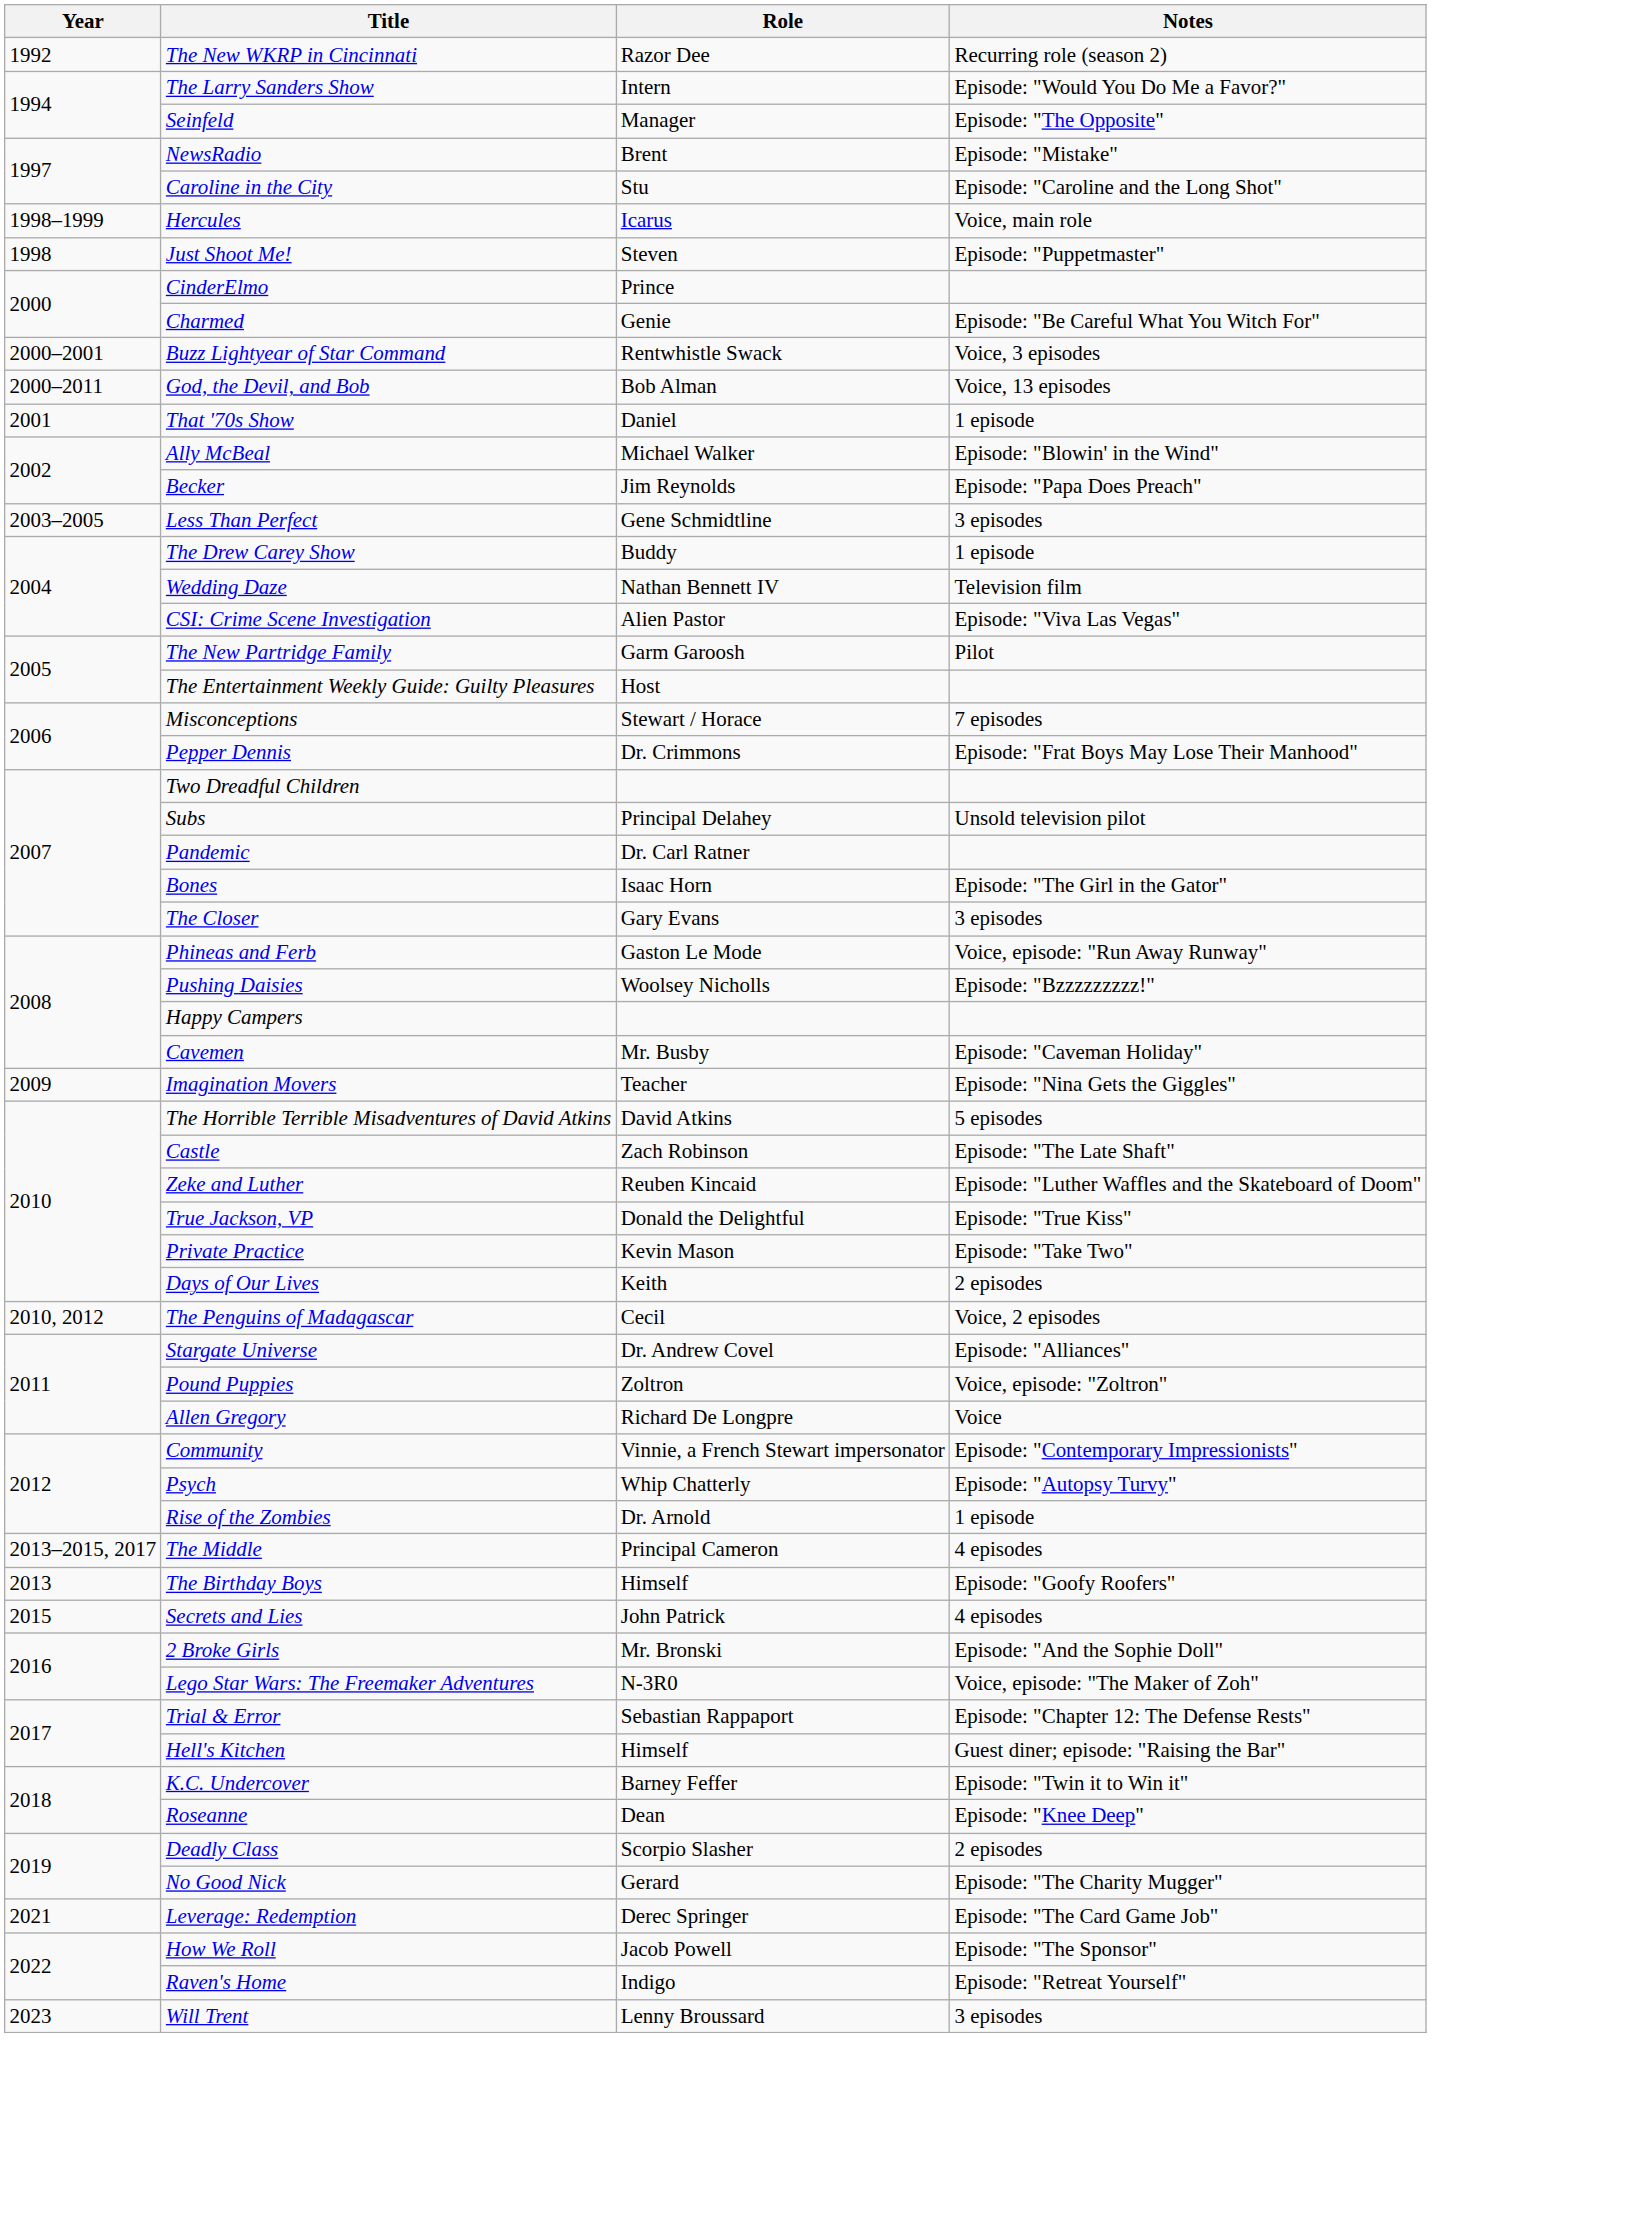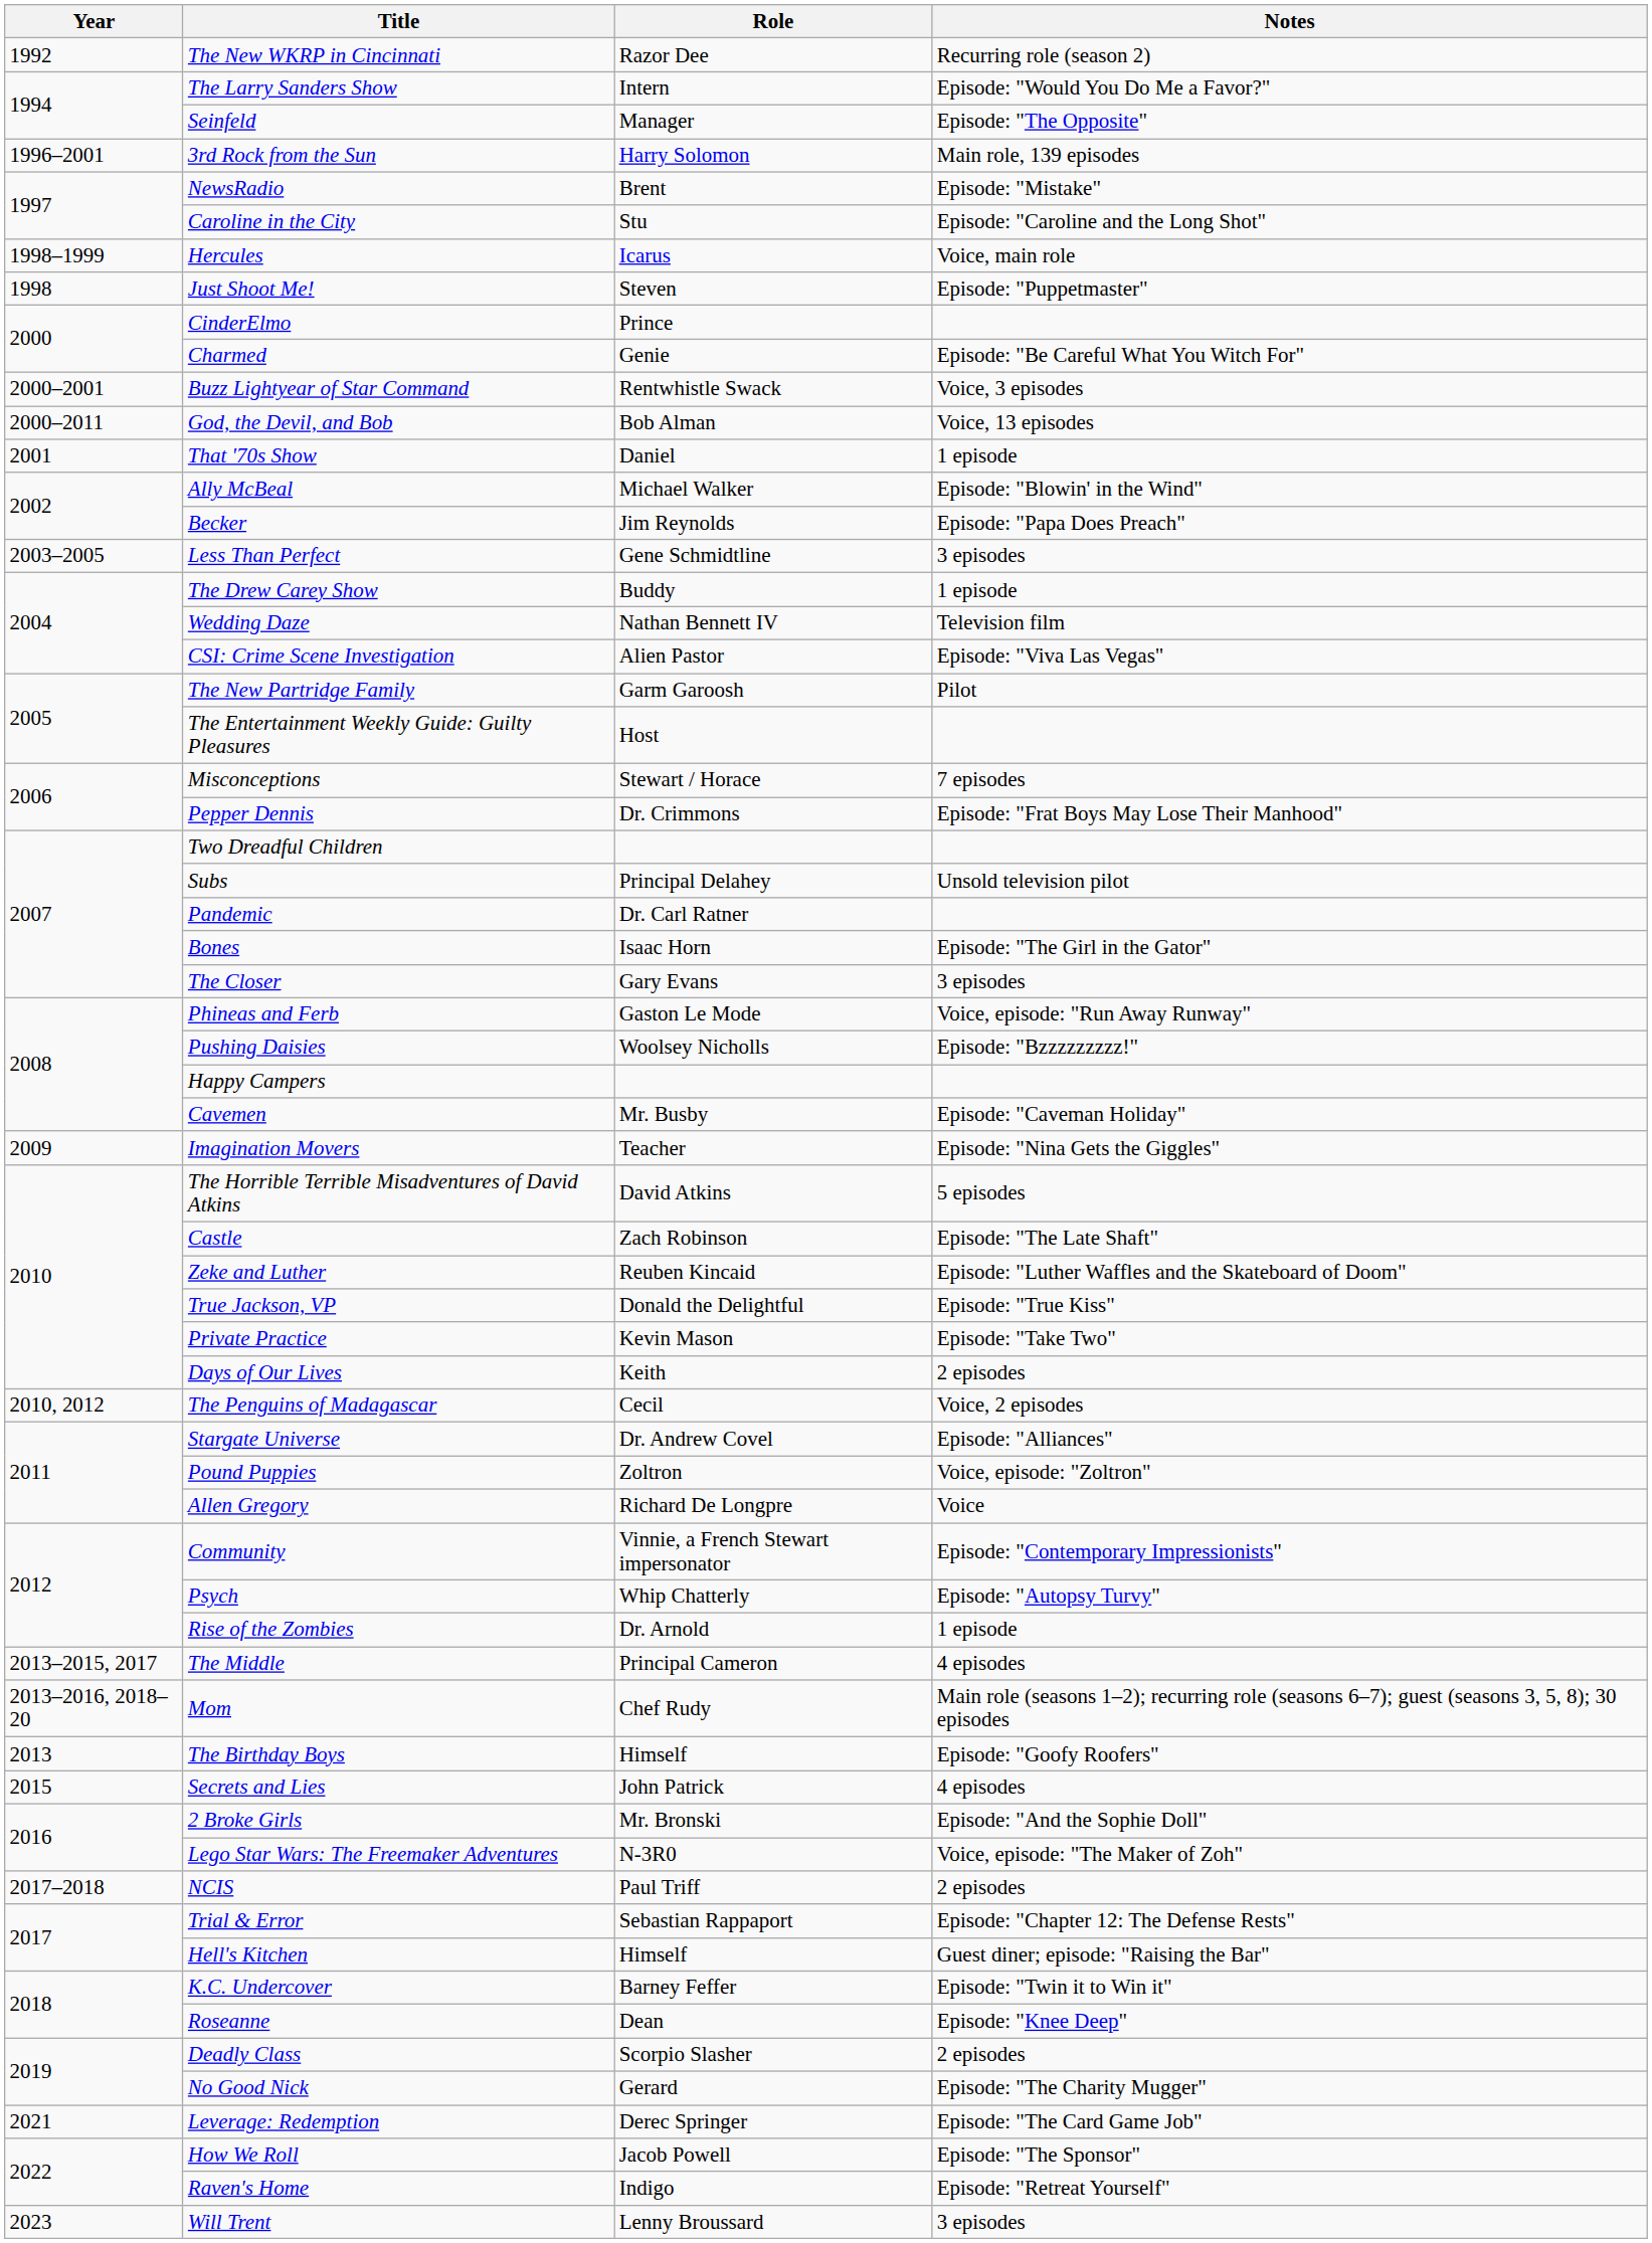 <table class="wikitable sortable">
 <tr>
 <th>Year</th>
 <th>Title</th>
 <th>Role</th>
 <th class="unsortable">Notes</th>
 </tr>
 <tr>
 <td>1992</td>
 <td><em><a href='#'>The New WKRP in Cincinnati</a></em></td>
 <td>Razor Dee</td>
 <td>Recurring role (season 2)</td>
 </tr>
 <tr>
 <td rowspan="2">1994</td>
 <td><em><a href='#'>The Larry Sanders Show</a></em></td>
 <td>Intern</td>
 <td>Episode: "Would You Do Me a Favor?"</td>
 </tr>
 <tr>
 <td><em><a href='#'>Seinfeld</a></em></td>
 <td>Manager</td>
 <td>Episode: "<a href='#'>The Opposite</a>"</td>
+</tr>
+<tr>
+<td>1996–2001</td>
+<td><em><a href='#'>3rd Rock from the Sun</a></em></td>
+<td><a href='#'>Harry Solomon</a></td>
+<td>Main role, 139 episodes</td>
 </tr>
 <tr>
 <td rowspan="2">1997</td>
 <td><em><a href='#'>NewsRadio</a></em></td>
 <td>Brent</td>
 <td>Episode: "Mistake"</td>
 </tr>
 <tr>
 <td><em><a href='#'>Caroline in the City</a></em></td>
 <td>Stu</td>
 <td>Episode: "Caroline and the Long Shot"</td>
 </tr>
 <tr>
 <td>1998–1999</td>
 <td><em><a href='#'>Hercules</a></em></td>
 <td><a href='#'>Icarus</a></td>
 <td>Voice, main role</td>
 </tr>
 <tr>
 <td>1998</td>
 <td><em><a href='#'>Just Shoot Me!</a></em></td>
 <td>Steven</td>
 <td>Episode: "Puppetmaster"</td>
 </tr>
 <tr>
 <td rowspan="2">2000</td>
 <td><em><a href='#'>CinderElmo</a></em></td>
 <td>Prince</td>
 <td></td>
 </tr>
 <tr>
 <td><em><a href='#'>Charmed</a></em></td>
 <td>Genie</td>
 <td>Episode: "Be Careful What You Witch For"</td>
 </tr>
 <tr>
 <td>2000–2001</td>
 <td><em><a href='#'>Buzz Lightyear of Star Command</a></em></td>
 <td>Rentwhistle Swack</td>
 <td>Voice, 3 episodes</td>
 </tr>
 <tr>
 <td>2000–2011</td>
 <td><em><a href='#'>God, the Devil, and Bob</a></em></td>
 <td>Bob Alman</td>
 <td>Voice, 13 episodes</td>
 </tr>
 <tr>
 <td>2001</td>
 <td><em><a href='#'>That '70s Show</a></em></td>
 <td>Daniel</td>
 <td>1 episode</td>
 </tr>
 <tr>
 <td rowspan="2">2002</td>
 <td><em><a href='#'>Ally McBeal</a></em></td>
 <td>Michael Walker</td>
 <td>Episode: "Blowin' in the Wind"</td>
 </tr>
 <tr>
 <td><em><a href='#'>Becker</a></em></td>
 <td>Jim Reynolds</td>
 <td>Episode: "Papa Does Preach"</td>
 </tr>
 <tr>
 <td>2003–2005</td>
 <td><em><a href='#'>Less Than Perfect</a></em></td>
 <td>Gene Schmidtline</td>
 <td>3 episodes</td>
 </tr>
 <tr>
 <td rowspan="3">2004</td>
 <td><em><a href='#'>The Drew Carey Show</a></em></td>
 <td>Buddy</td>
 <td>1 episode</td>
 </tr>
 <tr>
 <td><em><a href='#'>Wedding Daze</a></em></td>
 <td>Nathan Bennett IV</td>
 <td>Television film</td>
 </tr>
 <tr>
 <td><em><a href='#'>CSI: Crime Scene Investigation</a></em></td>
 <td>Alien Pastor</td>
 <td>Episode: "Viva Las Vegas"</td>
 </tr>
 <tr>
 <td rowspan="2">2005</td>
 <td><em><a href='#'>The New Partridge Family</a></em></td>
 <td>Garm Garoosh</td>
 <td>Pilot</td>
 </tr>
 <tr>
 <td><em>The Entertainment Weekly Guide: Guilty Pleasures</em></td>
 <td>Host</td>
 <td></td>
 </tr>
 <tr>
 <td rowspan="2">2006</td>
 <td><em>Misconceptions</em></td>
 <td>Stewart / Horace</td>
 <td>7 episodes</td>
 </tr>
 <tr>
 <td><em><a href='#'>Pepper Dennis</a></em></td>
 <td>Dr. Crimmons</td>
 <td>Episode: "Frat Boys May Lose Their Manhood"</td>
 </tr>
 <tr>
 <td rowspan="5">2007</td>
 <td><em>Two Dreadful Children</em></td>
 <td></td>
 <td></td>
 </tr>
 <tr>
 <td><em>Subs</em></td>
 <td>Principal Delahey</td>
 <td>Unsold television pilot</td>
 </tr>
 <tr>
 <td><em><a href='#'>Pandemic</a></em></td>
 <td>Dr. Carl Ratner</td>
 <td></td>
 </tr>
 <tr>
 <td><em><a href='#'>Bones</a></em></td>
 <td>Isaac Horn</td>
 <td>Episode: "The Girl in the Gator"</td>
 </tr>
 <tr>
 <td><em><a href='#'>The Closer</a></em></td>
 <td>Gary Evans</td>
 <td>3 episodes</td>
 </tr>
 <tr>
 <td rowspan="4">2008</td>
 <td><em><a href='#'>Phineas and Ferb</a></em></td>
 <td>Gaston Le Mode</td>
 <td>Voice, episode: "Run Away Runway"</td>
 </tr>
 <tr>
 <td><em><a href='#'>Pushing Daisies</a></em></td>
 <td>Woolsey Nicholls</td>
 <td>Episode: "Bzzzzzzzzz!"</td>
 </tr>
 <tr>
 <td><em>Happy Campers</em></td>
 <td></td>
 <td></td>
 </tr>
 <tr>
 <td><em><a href='#'>Cavemen</a></em></td>
 <td>Mr. Busby</td>
 <td>Episode: "Caveman Holiday"</td>
 </tr>
 <tr>
 <td>2009</td>
 <td><em><a href='#'>Imagination Movers</a></em></td>
 <td>Teacher</td>
 <td>Episode: "Nina Gets the Giggles"</td>
 </tr>
 <tr>
 <td rowspan="6">2010</td>
 <td><em>The Horrible Terrible Misadventures of David Atkins</em></td>
 <td>David Atkins</td>
 <td>5 episodes</td>
 </tr>
 <tr>
 <td><em><a href='#'>Castle</a></em></td>
 <td>Zach Robinson</td>
 <td>Episode: "The Late Shaft"</td>
 </tr>
 <tr>
 <td><em><a href='#'>Zeke and Luther</a></em></td>
 <td>Reuben Kincaid</td>
 <td>Episode: "Luther Waffles and the Skateboard of Doom"</td>
 </tr>
 <tr>
 <td><em><a href='#'>True Jackson, VP</a></em></td>
 <td>Donald the Delightful</td>
 <td>Episode: "True Kiss"</td>
 </tr>
 <tr>
 <td><em><a href='#'>Private Practice</a></em></td>
 <td>Kevin Mason</td>
 <td>Episode: "Take Two"</td>
 </tr>
 <tr>
 <td><em><a href='#'>Days of Our Lives</a></em></td>
 <td>Keith</td>
 <td>2 episodes</td>
 </tr>
 <tr>
 <td>2010, 2012</td>
 <td><em><a href='#'>The Penguins of Madagascar</a></em></td>
 <td>Cecil</td>
 <td>Voice, 2 episodes</td>
 </tr>
 <tr>
 <td rowspan="3">2011</td>
 <td><em><a href='#'>Stargate Universe</a></em></td>
 <td>Dr. Andrew Covel</td>
 <td>Episode: "Alliances"</td>
 </tr>
 <tr>
 <td><em><a href='#'>Pound Puppies</a></em></td>
 <td>Zoltron</td>
 <td>Voice, episode: "Zoltron"</td>
 </tr>
 <tr>
 <td><em><a href='#'>Allen Gregory</a></em></td>
 <td>Richard De Longpre</td>
 <td>Voice</td>
 </tr>
 <tr>
 <td rowspan="3">2012</td>
 <td><em><a href='#'>Community</a></em></td>
 <td>Vinnie, a French Stewart impersonator</td>
 <td>Episode: "<a href='#'>Contemporary Impressionists</a>"</td>
 </tr>
 <tr>
 <td><em><a href='#'>Psych</a></em></td>
 <td>Whip Chatterly</td>
 <td>Episode: "<a href='#'>Autopsy Turvy</a>"</td>
 </tr>
 <tr>
 <td><em><a href='#'>Rise of the Zombies</a></em></td>
 <td>Dr. Arnold</td>
 <td>1 episode</td>
 </tr>
 <tr>
 <td>2013–2015, 2017</td>
 <td><em><a href='#'>The Middle</a></em></td>
 <td>Principal Cameron</td>
 <td>4 episodes</td>
 </tr>
 <tr>
+<td>2013–2016, 2018–20</td>
+<td><em><a href='#'>Mom</a></em></td>
+<td>Chef Rudy</td>
+<td>Main role (seasons 1–2); recurring role (seasons 6–7); guest (seasons 3, 5, 8); 30 episodes</td>
+</tr>
+<tr>
 <td>2013</td>
 <td><em><a href='#'>The Birthday Boys</a></em></td>
 <td>Himself</td>
 <td>Episode: "Goofy Roofers"</td>
 </tr>
 <tr>
 <td>2015</td>
 <td><em><a href='#'>Secrets and Lies</a></em></td>
 <td>John Patrick</td>
 <td>4 episodes</td>
 </tr>
 <tr>
 <td rowspan="2">2016</td>
 <td><em><a href='#'>2 Broke Girls</a></em></td>
 <td>Mr. Bronski</td>
 <td>Episode: "And the Sophie Doll"</td>
 </tr>
 <tr>
 <td><em><a href='#'>Lego Star Wars: The Freemaker Adventures</a></em></td>
 <td>N-3R0</td>
 <td>Voice, episode: "The Maker of Zoh"</td>
+</tr>
+<tr>
+<td>2017–2018</td>
+<td><a href='#'><em>NCIS</em></a></td>
+<td>Paul Triff</td>
+<td>2 episodes</td>
 </tr>
 <tr>
 <td rowspan="2">2017</td>
 <td><a href='#'><em>Trial & Error</em></a></td>
 <td>Sebastian Rappaport</td>
 <td>Episode: "Chapter 12: The Defense Rests"</td>
 </tr>
 <tr>
 <td><em><a href='#'>Hell's Kitchen</a></em></td>
 <td>Himself</td>
 <td>Guest diner; episode: "Raising the Bar"</td>
 </tr>
 <tr>
 <td rowspan="2">2018</td>
 <td><em><a href='#'>K.C. Undercover</a></em></td>
 <td>Barney Feffer</td>
 <td>Episode: "Twin it to Win it"</td>
 </tr>
 <tr>
 <td><em><a href='#'>Roseanne</a></em></td>
 <td>Dean</td>
 <td>Episode: "<a href='#'>Knee Deep</a>"</td>
 </tr>
 <tr>
 <td rowspan="2">2019</td>
 <td><em><a href='#'>Deadly Class</a></em></td>
 <td>Scorpio Slasher</td>
 <td>2 episodes</td>
 </tr>
 <tr>
 <td><em><a href='#'>No Good Nick</a></em></td>
 <td>Gerard</td>
 <td>Episode: "The Charity Mugger"</td>
 </tr>
 <tr>
 <td>2021</td>
 <td><em><a href='#'>Leverage: Redemption</a></em></td>
 <td>Derec Springer</td>
 <td>Episode: "The Card Game Job"</td>
 </tr>
 <tr>
 <td rowspan="2">2022</td>
 <td><em><a href='#'>How We Roll</a></em></td>
 <td>Jacob Powell</td>
 <td>Episode: "The Sponsor"</td>
 </tr>
 <tr>
 <td><em><a href='#'>Raven's Home</a></em></td>
 <td>Indigo</td>
 <td>Episode: "Retreat Yourself"</td>
 </tr>
 <tr>
 <td>2023</td>
 <td><em><a href='#'>Will Trent</a></em></td>
 <td>Lenny Broussard</td>
 <td>3 episodes</td>
 </tr>
 </table>
